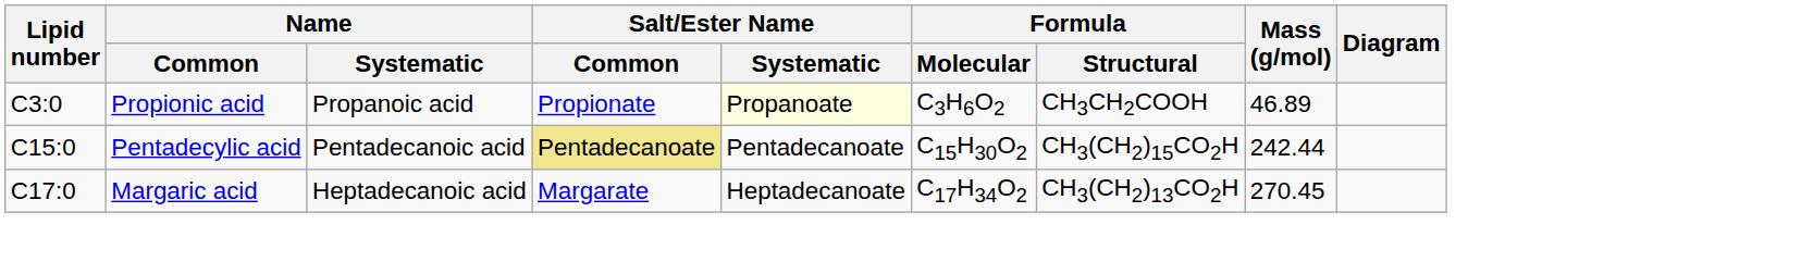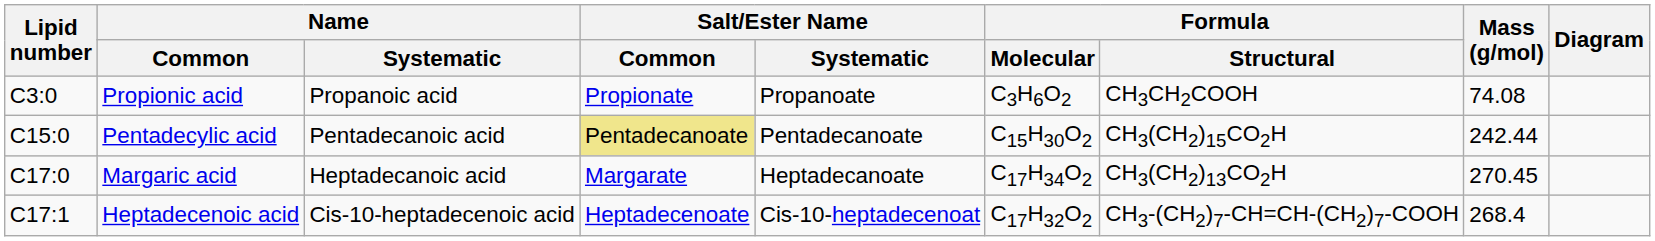 <table class="wikitable">
 <tr>
 <th rowspan="2">Lipid<br>number</th>
 <th colspan="2">Name</th>
 <th colspan="2">Salt/Ester Name</th>
 <th colspan="2">Formula</th>
 <th rowspan="2">Mass<br>(g/mol)</th>
 <th rowspan="2">Diagram</th>
 </tr>
 <tr>
 <th>Common</th>
 <th>Systematic</th>
 <th>Common</th>
 <th>Systematic</th>
 <th>Molecular</th>
 <th>Structural</th>
 </tr>
 <tr>
 <td>C3:0</td>
 <td><a href='#'>Propionic acid</a></td>
 <td>Propanoic acid</td>
 <td><a href='#'>Propionate</a></td>
-<td style="background: lightyellow;">Propanoate</td>
+<td>Propanoate</td>
 <td>C<sub>3</sub>H<sub>6</sub>O<sub>2</sub></td>
 <td>CH<sub>3</sub>CH<sub>2</sub>COOH</td>
-<td>46.89</td>
+<td>74.08</td>
 <td></td>
 </tr>
 <tr>
 <td>C15:0</td>
 <td><a href='#'>Pentadecylic acid</a></td>
 <td>Pentadecanoic acid</td>
 <td style="background: khaki;">Pentadecanoate</td>
 <td>Pentadecanoate</td>
 <td>C<sub>15</sub>H<sub>30</sub>O<sub>2</sub></td>
 <td>CH<sub>3</sub>(CH<sub>2</sub>)<sub>15</sub>CO<sub>2</sub>H</td>
 <td>242.44</td>
 <td></td>
 </tr>
 <tr>
 <td>C17:0</td>
 <td><a href='#'>Margaric acid</a></td>
 <td>Heptadecanoic acid</td>
 <td><a href='#'>Margarate</a></td>
 <td>Heptadecanoate</td>
 <td>C<sub>17</sub>H<sub>34</sub>O<sub>2</sub></td>
 <td>CH<sub>3</sub>(CH<sub>2</sub>)<sub>13</sub>CO<sub>2</sub>H</td>
 <td>270.45</td>
 <td></td>
 </tr>
+<tr>
+<td>C17:1</td>
+<td><a href='#'>Heptadecenoic acid</a></td>
+<td>Cis-10-heptadecenoic acid</td>
+<td><a href='#'>Heptadecenoate</a></td>
+<td>Cis-10-<a href='#'>heptadecenoat</a></td>
+<td>C<sub>17</sub>H<sub>32</sub>O<sub>2</sub></td>
+<td>CH<sub>3</sub>-(CH<sub>2</sub>)<sub>7</sub>-CH=CH-(CH<sub>2</sub>)<sub>7</sub>-COOH</td>
+<td>268.4</td>
+<td></td>
+</tr>
 </table>
